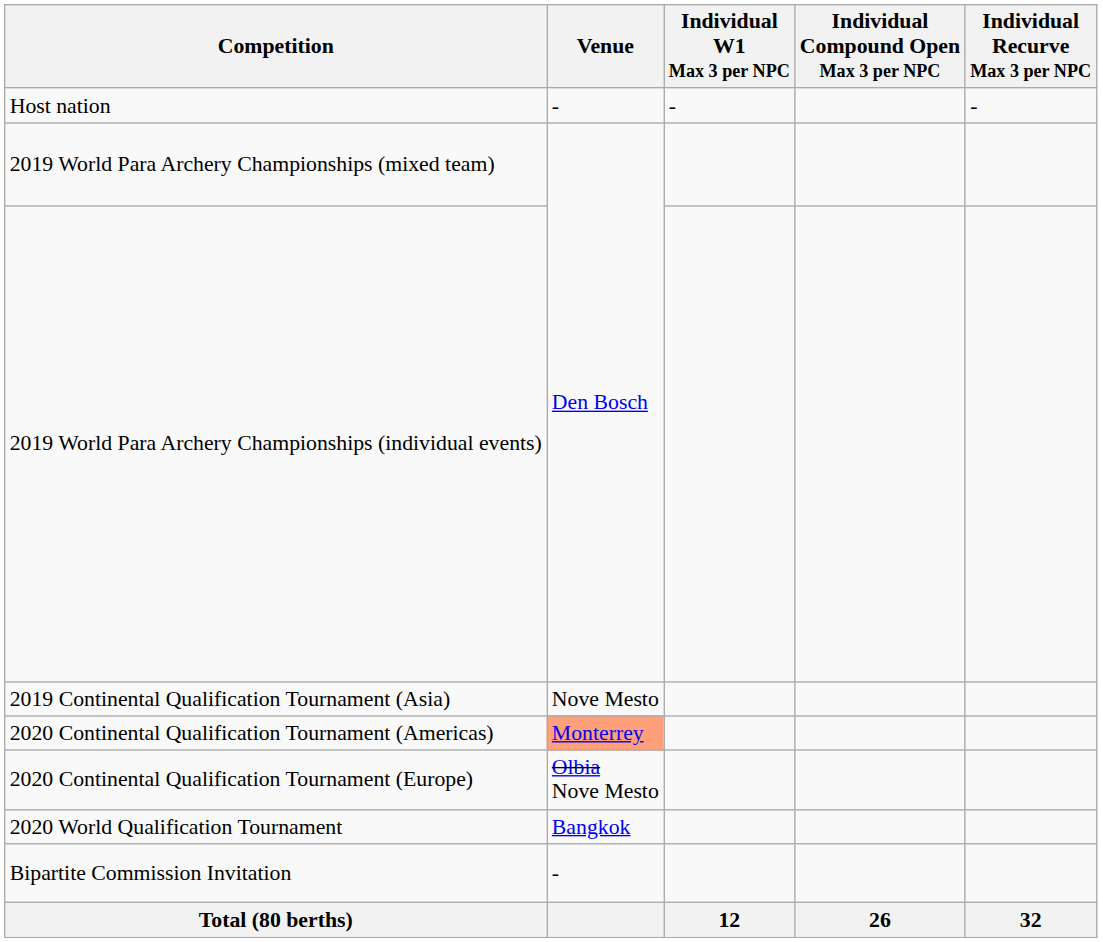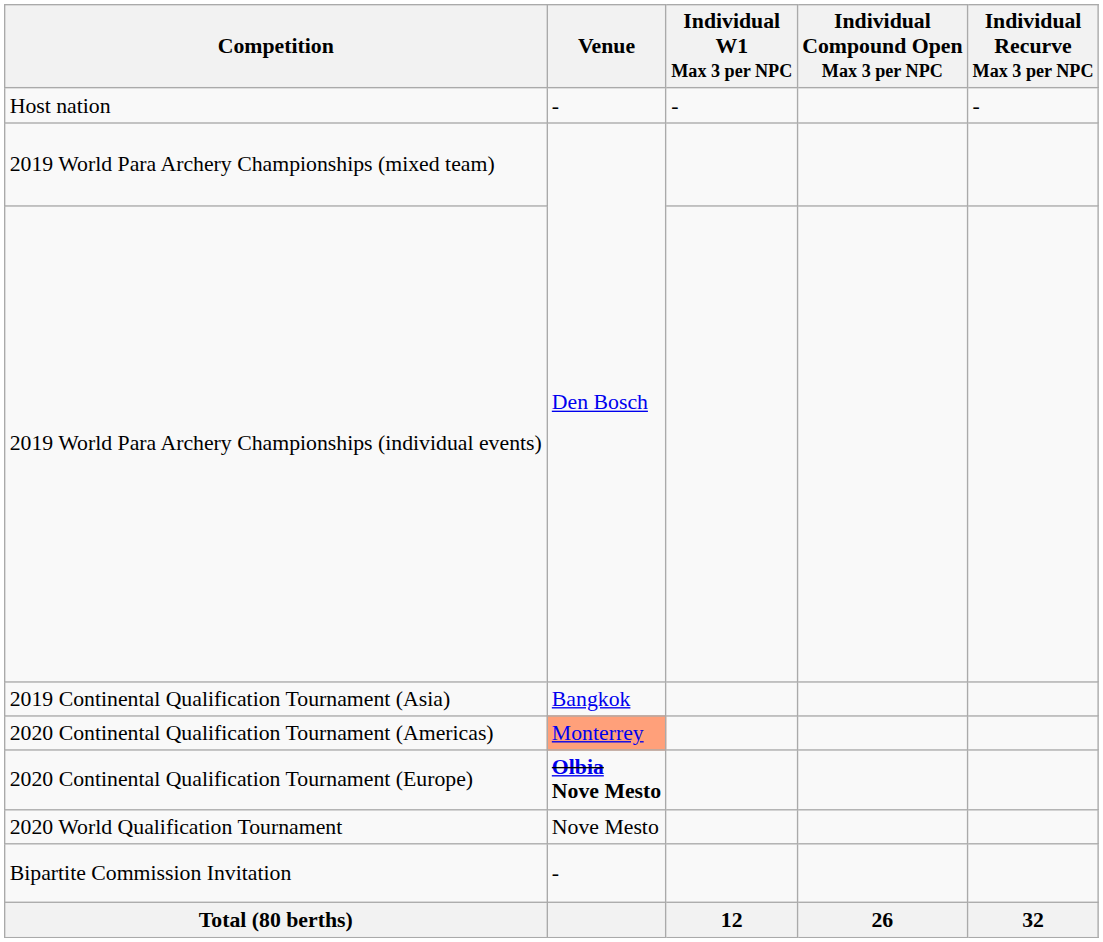 <table class="wikitable">
 <tr>
 <th>Competition</th>
 <th>Venue</th>
 <th>Individual<br> W1<br><small>Max 3 per NPC</small></th>
 <th>Individual <br> Compound Open<br><small>Max 3 per NPC</small></th>
 <th>Individual<br> Recurve<br><small>Max 3 per NPC</small></th>
 </tr>
 <tr>
 <td>Host nation</td>
 <td>-</td>
 <td>-</td>
 <td></td>
 <td>- </td>
 </tr>
 <tr>
 <td>2019 World Para Archery Championships (mixed team)</td>
 <td rowspan=2> <a href='#'>Den Bosch</a></td>
 <td><br> <br> <br> </td>
 <td><br> <br> <br> </td>
 <td><br> <br> <br> </td>
 </tr>
 <tr>
 <td>2019 World Para Archery Championships (individual events)</td>
 <td><br></td>
 <td><br> <br> <br> <br> <br> <br> <br> <br> <br> <br><br> <br> <br> <br> <br> <br> <br> <br> <br> </td>
 <td><br> <br> <br> <br> <br> <br> <br> <br>  <br> <br> <br> <br> <br> <br> <br> <br> </td>
 </tr>
 <tr>
 <td>2019 Continental Qualification Tournament (Asia)</td>
-<td> Nove Mesto</td>
+<td> <a href='#'>Bangkok</a></td>
 <td></td>
 <td><br></td>
 <td><br></td>
 </tr>
 <tr>
 <td>2020 Continental Qualification Tournament (Americas)</td>
 <td style="background: lightsalmon;"> <a href='#'>Monterrey</a></td>
 <td></td>
 <td><br></td>
 <td><br></td>
 </tr>
 <tr>
 <td>2020 Continental Qualification Tournament (Europe)</td>
-<td><s> <a href='#'>Olbia</a></s><br> Nove Mesto</td>
+<td><strong><s> <a href='#'>Olbia</a></s><br> Nove Mesto</strong></td>
 <td></td>
 <td><br></td>
 <td><br></td>
 </tr>
 <tr>
 <td>2020 World Qualification Tournament</td>
-<td> <a href='#'>Bangkok</a></td>
+<td> Nove Mesto</td>
 <td><br></td>
 <td><br></td>
 <td><br></td>
 </tr>
 <tr>
 <td>Bipartite Commission Invitation</td>
 <td>-</td>
 <td align="left"></td>
 <td align="left"><br><br></td>
 <td align="left"><br><br></td>
 </tr>
 <tr>
 <th>Total (80 berths)</th>
 <th></th>
 <th align="center">12</th>
 <th align="center">26</th>
 <th align="center">32</th>
 </tr>
 </table>
